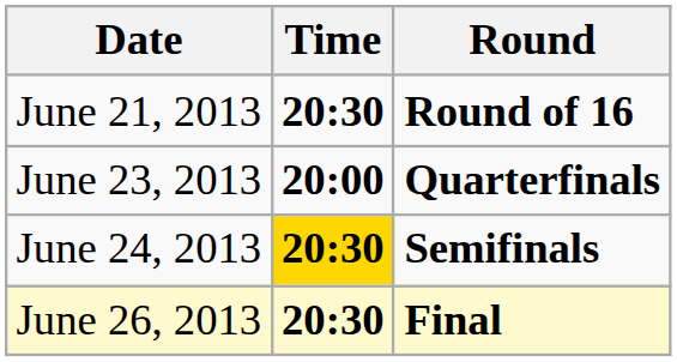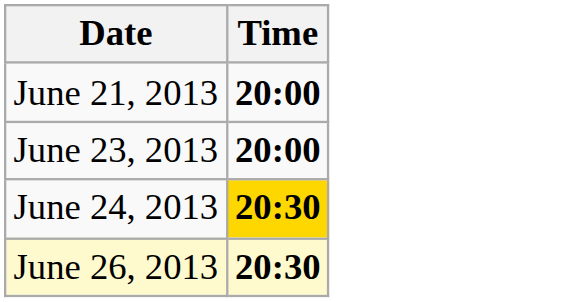 <table class="wikitable">
 <tr>
 <th>Date</th>
 <th>Time</th>
-<th>Round</th>
 </tr>
 <tr>
 <td>June 21, 2013</td>
-<td><strong>20:30</strong></td>
-<td><strong>Round of 16</strong></td>
+<td><strong>20:00</strong></td>
 </tr>
 <tr>
 <td>June 23, 2013</td>
 <td><strong>20:00</strong></td>
-<td><strong>Quarterfinals</strong></td>
 </tr>
 <tr>
 <td>June 24, 2013</td>
 <td style="background: gold;"><strong>20:30</strong></td>
-<td><strong>Semifinals</strong></td>
 </tr>
 <tr style=background:lemonchiffon>
 <td>June 26, 2013</td>
 <td><strong>20:30</strong></td>
-<td><strong>Final</strong></td>
 </tr>
 </table>
